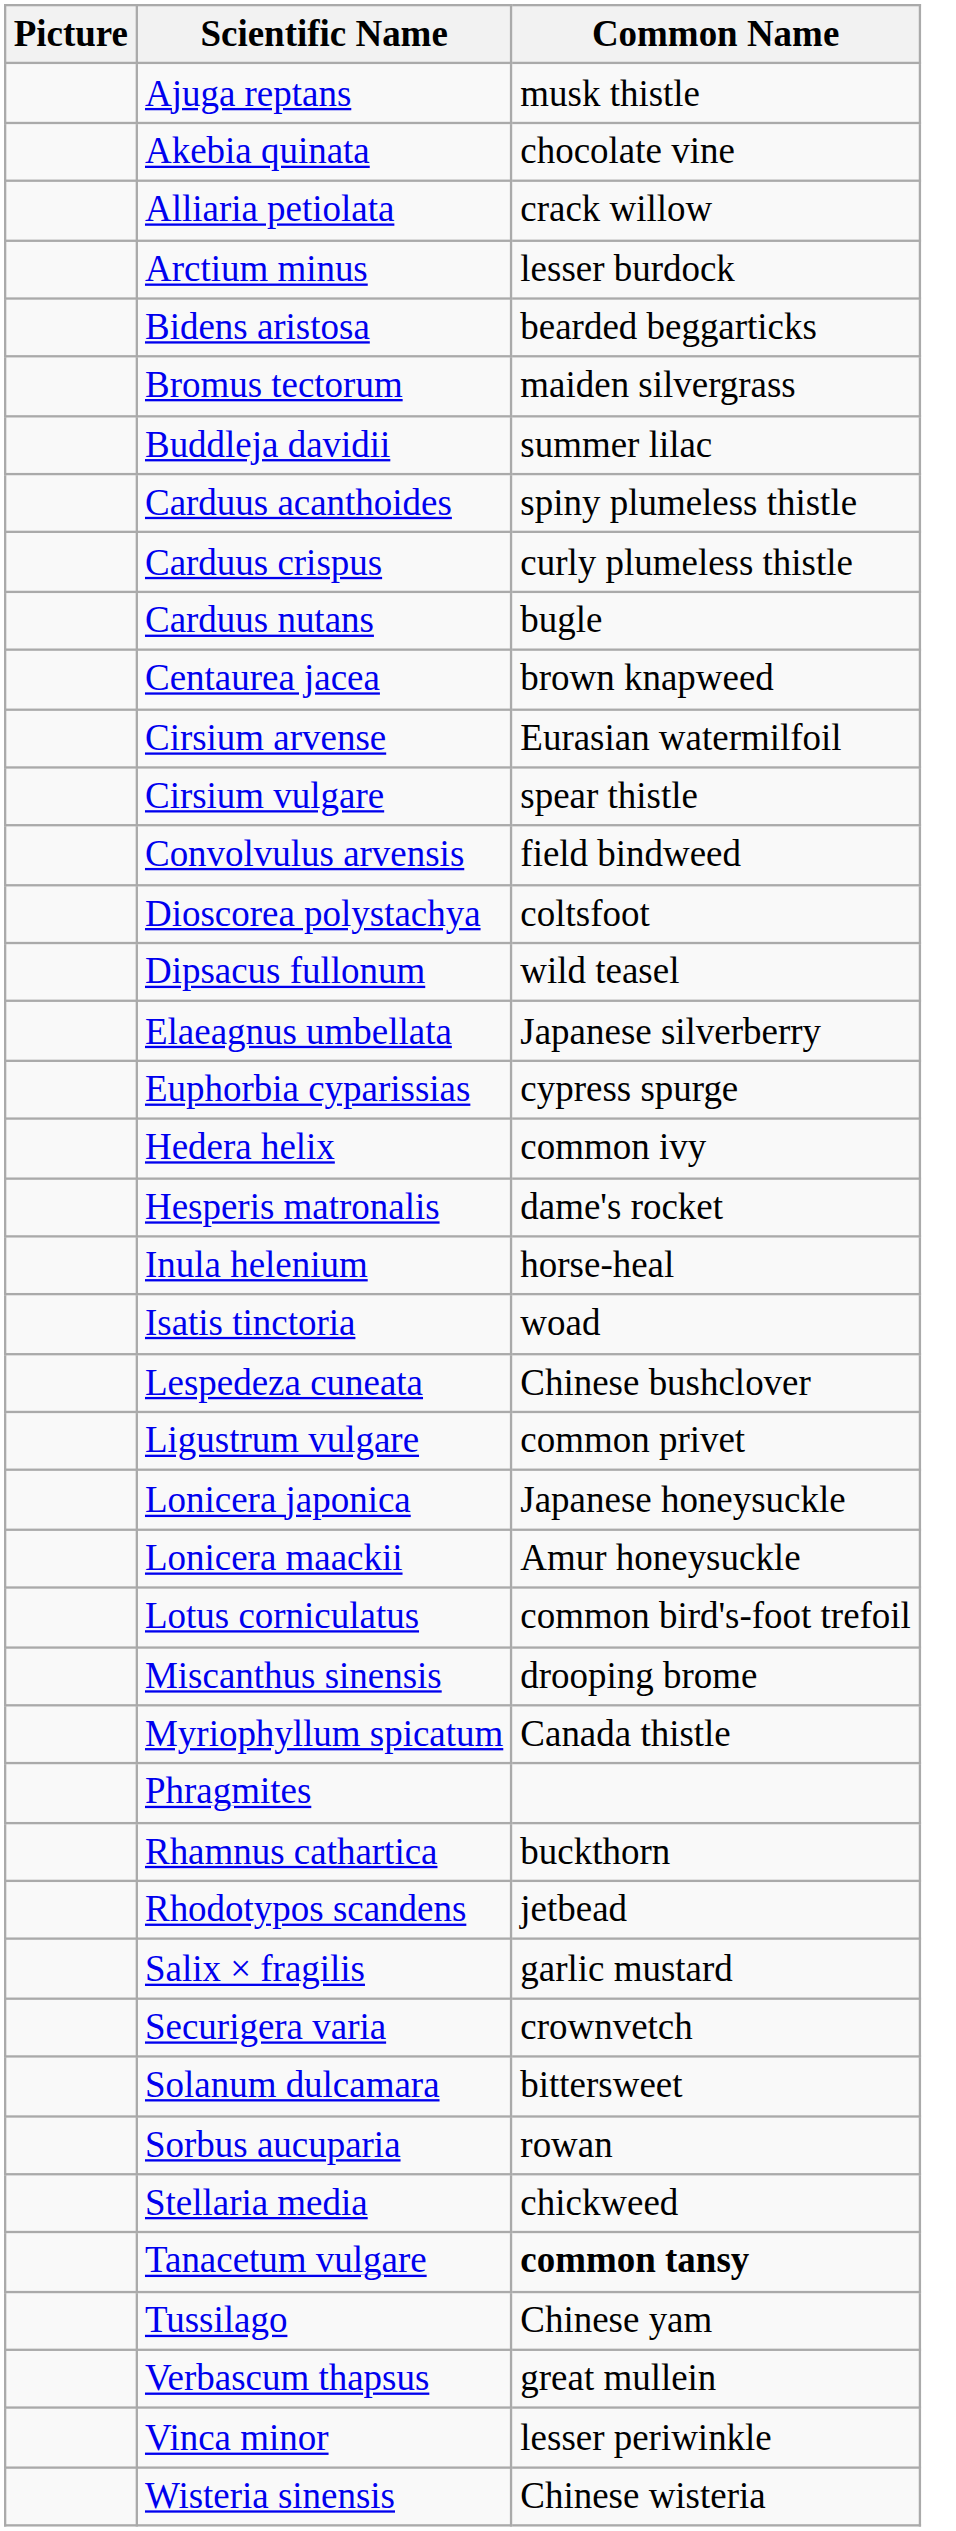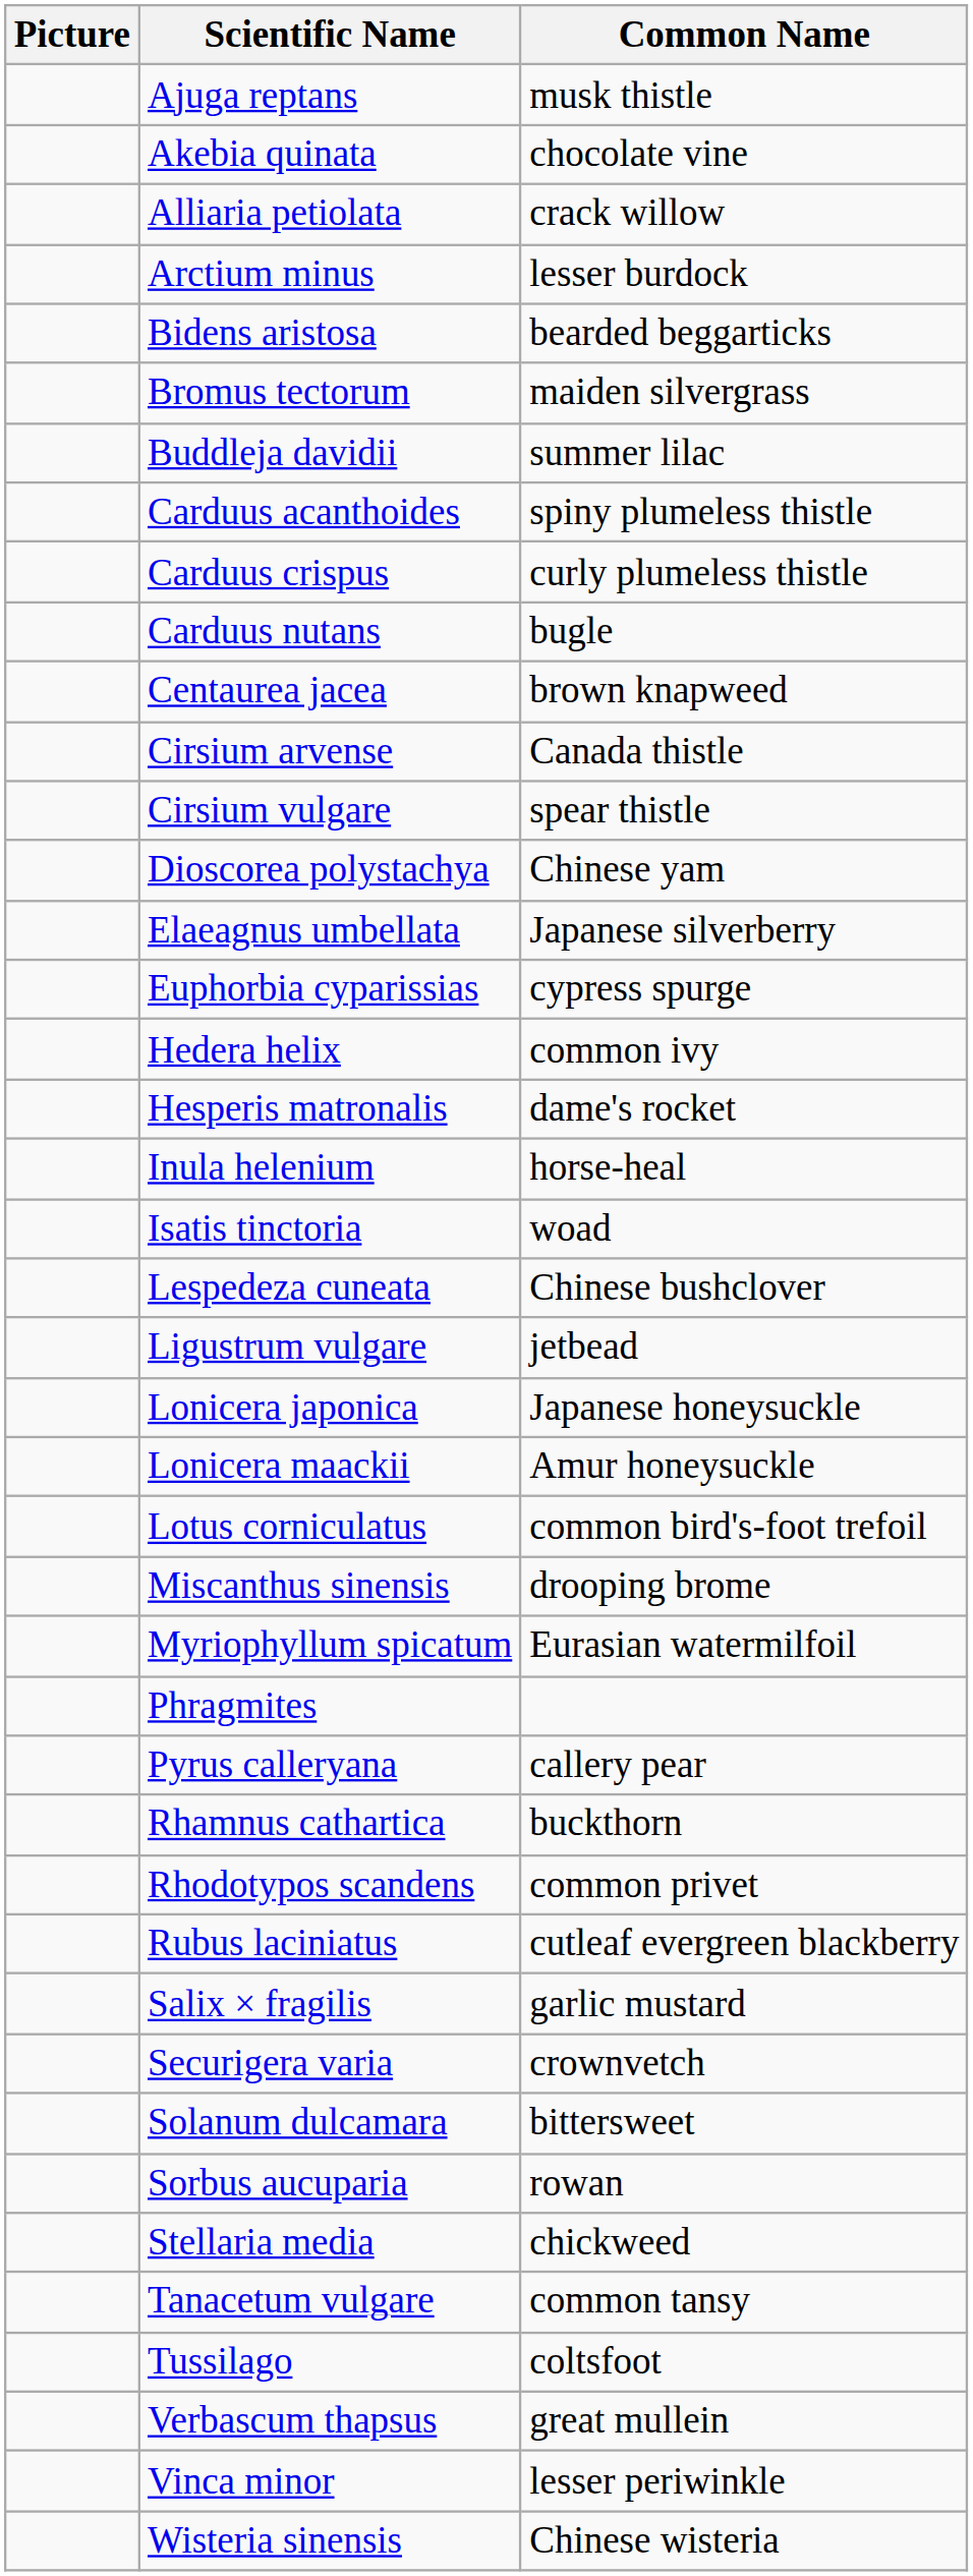 <table class="wikitable sortable">
 <tr>
 <th class=unsortable><strong>Picture</strong></th>
 <th><strong>Scientific Name</strong></th>
 <th><strong>Common Name</strong></th>
 </tr>
 <tr>
 <td></td>
 <td><a href='#'>Ajuga reptans</a></td>
 <td>musk thistle</td>
 </tr>
 <tr>
 <td></td>
 <td><a href='#'>Akebia quinata</a></td>
 <td>chocolate vine</td>
 </tr>
 <tr>
 <td></td>
 <td><a href='#'>Alliaria petiolata</a></td>
 <td>crack willow</td>
 </tr>
 <tr>
 <td></td>
 <td><a href='#'>Arctium minus</a></td>
 <td>lesser burdock</td>
 </tr>
 <tr>
 <td></td>
 <td><a href='#'>Bidens aristosa</a></td>
 <td>bearded beggarticks</td>
 </tr>
 <tr>
 <td></td>
 <td><a href='#'>Bromus tectorum</a></td>
 <td>maiden silvergrass</td>
 </tr>
 <tr>
 <td></td>
 <td><a href='#'>Buddleja davidii</a></td>
 <td>summer lilac</td>
 </tr>
 <tr>
 <td></td>
 <td><a href='#'>Carduus acanthoides</a></td>
 <td>spiny plumeless thistle</td>
 </tr>
 <tr>
 <td></td>
 <td><a href='#'>Carduus crispus</a></td>
 <td>curly plumeless thistle</td>
 </tr>
 <tr>
 <td></td>
 <td><a href='#'>Carduus nutans</a></td>
 <td>bugle</td>
 </tr>
 <tr>
 <td></td>
 <td><a href='#'>Centaurea jacea</a></td>
 <td>brown knapweed</td>
 </tr>
 <tr>
 <td></td>
 <td><a href='#'>Cirsium arvense</a></td>
-<td>Eurasian watermilfoil</td>
+<td>Canada thistle</td>
 </tr>
 <tr>
 <td></td>
 <td><a href='#'>Cirsium vulgare</a></td>
 <td>spear thistle</td>
 </tr>
 <tr>
 <td></td>
-<td><a href='#'>Convolvulus arvensis</a></td>
-<td>field bindweed</td>
-</tr>
-<tr>
-<td></td>
 <td><a href='#'>Dioscorea polystachya</a></td>
-<td>coltsfoot</td>
-</tr>
-<tr>
-<td></td>
-<td><a href='#'>Dipsacus fullonum</a></td>
-<td>wild teasel</td>
+<td>Chinese yam</td>
 </tr>
 <tr>
 <td></td>
 <td><a href='#'>Elaeagnus umbellata</a></td>
 <td>Japanese silverberry</td>
 </tr>
 <tr>
 <td></td>
 <td><a href='#'>Euphorbia cyparissias</a></td>
 <td>cypress spurge</td>
 </tr>
 <tr>
 <td></td>
 <td><a href='#'>Hedera helix</a></td>
 <td>common ivy</td>
 </tr>
 <tr>
 <td></td>
 <td><a href='#'>Hesperis matronalis</a></td>
 <td>dame's rocket</td>
 </tr>
 <tr>
 <td></td>
 <td><a href='#'>Inula helenium</a></td>
 <td>horse-heal</td>
 </tr>
 <tr>
 <td></td>
 <td><a href='#'>Isatis tinctoria</a></td>
 <td>woad</td>
 </tr>
 <tr>
 <td></td>
 <td><a href='#'>Lespedeza cuneata</a></td>
 <td>Chinese bushclover</td>
 </tr>
 <tr>
 <td></td>
 <td><a href='#'>Ligustrum vulgare</a></td>
-<td>common privet</td>
+<td>jetbead</td>
 </tr>
 <tr>
 <td></td>
 <td><a href='#'>Lonicera japonica</a></td>
 <td>Japanese honeysuckle</td>
 </tr>
 <tr>
 <td></td>
 <td><a href='#'>Lonicera maackii</a></td>
 <td>Amur honeysuckle</td>
 </tr>
 <tr>
 <td></td>
 <td><a href='#'>Lotus corniculatus</a></td>
 <td>common bird's-foot trefoil</td>
 </tr>
 <tr>
 <td></td>
 <td><a href='#'>Miscanthus sinensis</a></td>
 <td>drooping brome</td>
 </tr>
 <tr>
 <td></td>
 <td><a href='#'>Myriophyllum spicatum</a></td>
-<td>Canada thistle</td>
+<td>Eurasian watermilfoil</td>
 </tr>
 <tr>
 <td></td>
 <td><a href='#'>Phragmites</a></td>
 <td></td>
+</tr>
+<tr>
+<td></td>
+<td><a href='#'>Pyrus calleryana</a></td>
+<td>callery pear</td>
 </tr>
 <tr>
 <td></td>
 <td><a href='#'>Rhamnus cathartica</a></td>
 <td>buckthorn</td>
 </tr>
 <tr>
 <td></td>
 <td><a href='#'>Rhodotypos scandens</a></td>
-<td>jetbead</td>
+<td>common privet</td>
+</tr>
+<tr>
+<td></td>
+<td><a href='#'>Rubus laciniatus</a></td>
+<td>cutleaf evergreen blackberry</td>
 </tr>
 <tr>
 <td></td>
 <td><a href='#'>Salix × fragilis</a></td>
 <td>garlic mustard</td>
 </tr>
 <tr>
 <td></td>
 <td><a href='#'>Securigera varia</a></td>
 <td>crownvetch</td>
 </tr>
 <tr>
 <td></td>
 <td><a href='#'>Solanum dulcamara</a></td>
 <td>bittersweet</td>
 </tr>
 <tr>
 <td></td>
 <td><a href='#'>Sorbus aucuparia</a></td>
 <td>rowan</td>
 </tr>
 <tr>
 <td></td>
 <td><a href='#'>Stellaria media</a></td>
 <td>chickweed</td>
 </tr>
 <tr>
 <td></td>
 <td><a href='#'>Tanacetum vulgare</a></td>
-<td><strong>common tansy</strong></td>
+<td>common tansy</td>
 </tr>
 <tr>
 <td></td>
 <td><a href='#'>Tussilago</a></td>
-<td>Chinese yam</td>
+<td>coltsfoot</td>
 </tr>
 <tr>
 <td></td>
 <td><a href='#'>Verbascum thapsus</a></td>
 <td>great mullein</td>
 </tr>
 <tr>
 <td></td>
 <td><a href='#'>Vinca minor</a></td>
 <td>lesser periwinkle</td>
 </tr>
 <tr>
 <td></td>
 <td><a href='#'>Wisteria sinensis</a></td>
 <td>Chinese wisteria</td>
 </tr>
 </table>
